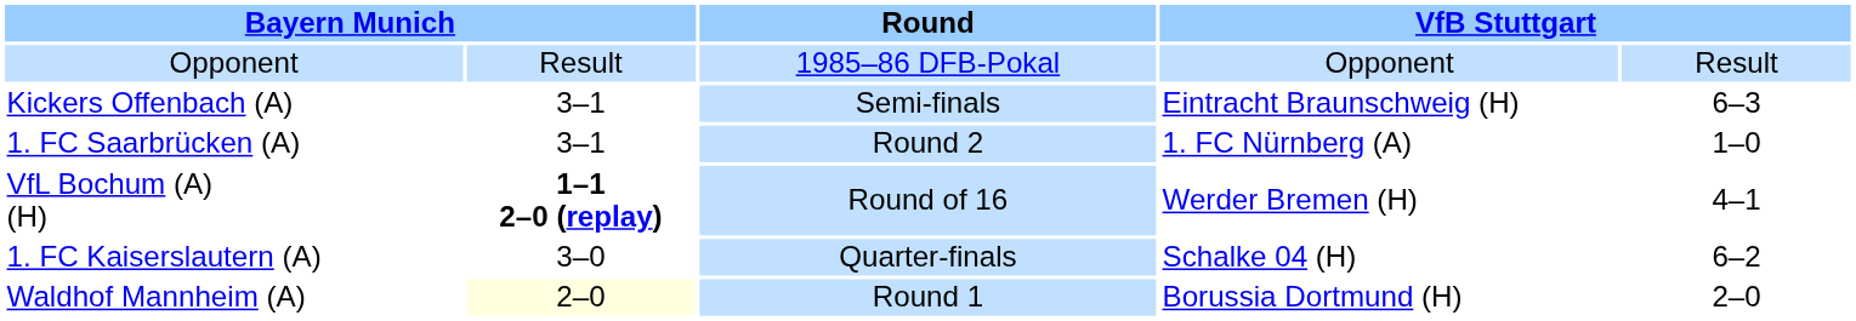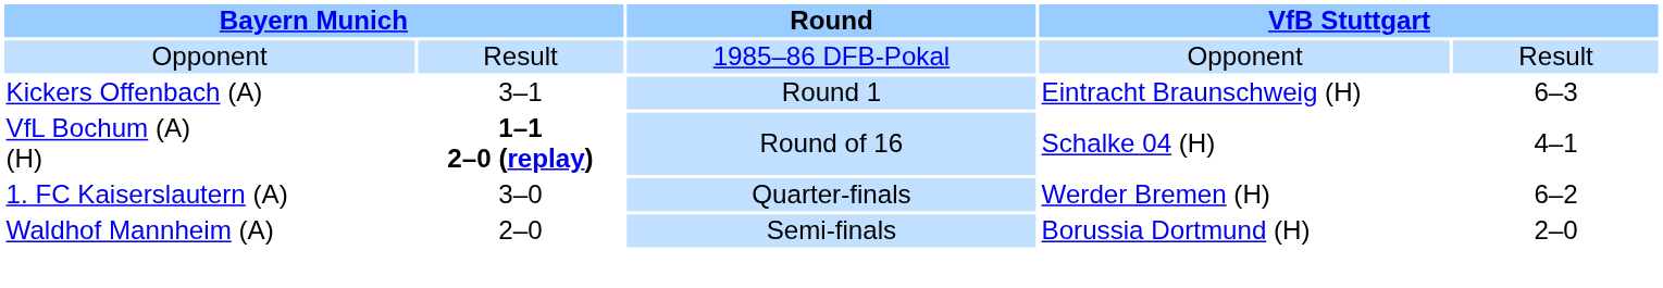 <table style="width:80%; text-align:center;">
 <tr style="vertical-align:top; background:#99CCFF;">
 <th colspan="2"><a href='#'>Bayern Munich</a></th>
 <th style="width:20%">Round</th>
 <th colspan="2"><a href='#'>VfB Stuttgart</a></th>
 </tr>
 <tr style="vertical-align:top; background:#C1E0FF;">
 <td style="width:20%">Opponent</td>
 <td style="width:10%">Result</td>
 <td><a href='#'>1985–86 DFB-Pokal</a></td>
 <td style="width:20%">Opponent</td>
 <td style="width:10%">Result</td>
 </tr>
 <tr>
 <td align="left"><a href='#'>Kickers Offenbach</a> (A)</td>
 <td>3–1</td>
-<td style="background:#C1E0FF;">Semi-finals</td>
+<td style="background:#C1E0FF;">Round 1</td>
 <td align="left"><a href='#'>Eintracht Braunschweig</a> (H)</td>
 <td>6–3</td>
-</tr>
-<tr>
-<td align="left"><a href='#'>1. FC Saarbrücken</a> (A)</td>
-<td>3–1</td>
-<td style="background:#C1E0FF;">Round 2</td>
-<td align="left"><a href='#'>1. FC Nürnberg</a> (A)</td>
-<td>1–0</td>
 </tr>
 <tr>
 <td align="left"><a href='#'>VfL Bochum</a> (A)<br> (H)</td>
 <td><strong>1–1 <br>2–0 (<a href='#'>replay</a>)</strong></td>
 <td style="background:#C1E0FF;">Round of 16</td>
-<td align="left"><a href='#'>Werder Bremen</a> (H)</td>
+<td align="left"><a href='#'>Schalke 04</a> (H)</td>
 <td>4–1</td>
 </tr>
 <tr>
 <td align="left"><a href='#'>1. FC Kaiserslautern</a> (A)</td>
 <td>3–0</td>
 <td style="background:#C1E0FF;">Quarter-finals</td>
-<td align="left"><a href='#'>Schalke 04</a> (H)</td>
+<td align="left"><a href='#'>Werder Bremen</a> (H)</td>
 <td>6–2</td>
 </tr>
 <tr>
 <td align="left"><a href='#'>Waldhof Mannheim</a> (A)</td>
-<td style="background: lightyellow;">2–0</td>
-<td style="background:#C1E0FF;">Round 1</td>
+<td>2–0</td>
+<td style="background:#C1E0FF;">Semi-finals</td>
 <td align="left"><a href='#'>Borussia Dortmund</a> (H)</td>
 <td>2–0</td>
 </tr>
 </table>
